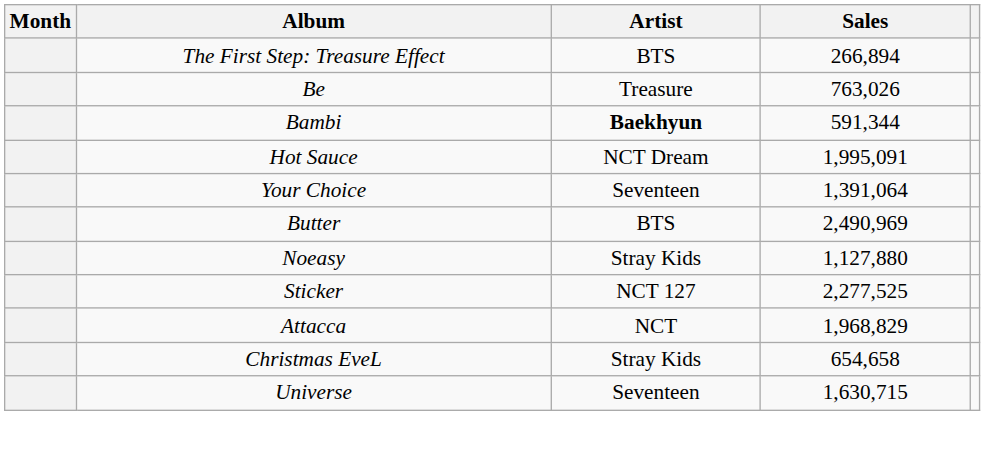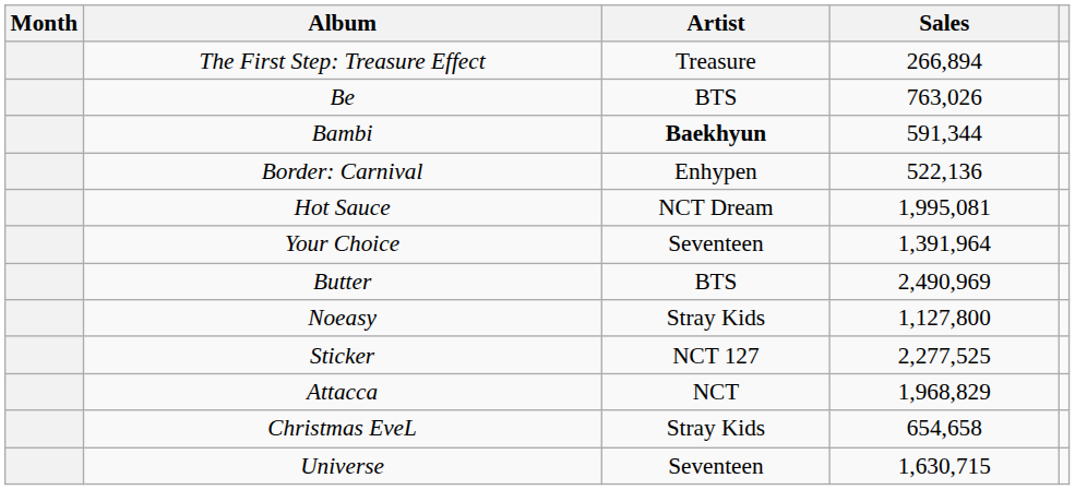 <table class="wikitable plainrowheaders" style="text-align:center">
 <tr>
 <th scope="col">Month</th>
 <th scope="col" width="350">Album</th>
 <th scope="col" width="150">Artist</th>
 <th scope="col" width="150">Sales</th>
 <th scope="col" class="unsortable"></th>
 </tr>
 <tr>
 <th scope="row"></th>
 <td><em>The First Step: Treasure Effect</em></td>
-<td>BTS</td>
+<td>Treasure</td>
 <td>266,894</td>
 <td></td>
 </tr>
 <tr>
 <th scope="row"></th>
 <td><em>Be</em></td>
-<td>Treasure</td>
+<td>BTS</td>
 <td>763,026</td>
 <td></td>
 </tr>
 <tr>
 <th scope="row"></th>
 <td><em>Bambi</em></td>
 <td><strong>Baekhyun</strong></td>
 <td>591,344</td>
 <td></td>
 </tr>
 <tr>
 <th scope="row"></th>
+<td><em>Border: Carnival</em></td>
+<td>Enhypen</td>
+<td>522,136</td>
+<td></td>
+</tr>
+<tr>
+<th scope="row"></th>
 <td><em>Hot Sauce</em></td>
 <td>NCT Dream</td>
-<td>1,995,091</td>
+<td>1,995,081</td>
 <td></td>
 </tr>
 <tr>
 <th scope="row"></th>
 <td><em>Your Choice</em></td>
 <td>Seventeen</td>
-<td>1,391,064</td>
+<td>1,391,964</td>
 <td></td>
 </tr>
 <tr>
 <th scope="row"></th>
 <td><em>Butter</em></td>
 <td>BTS</td>
 <td>2,490,969</td>
 <td></td>
 </tr>
 <tr>
 <th scope="row"></th>
 <td><em>Noeasy</em></td>
 <td>Stray Kids</td>
-<td>1,127,880</td>
+<td>1,127,800</td>
 <td></td>
 </tr>
 <tr>
 <th scope="row"></th>
 <td><em>Sticker</em></td>
 <td>NCT 127</td>
 <td>2,277,525</td>
 <td></td>
 </tr>
 <tr>
 <th scope="row"></th>
 <td><em>Attacca</em></td>
 <td>NCT</td>
 <td>1,968,829</td>
 <td></td>
 </tr>
 <tr>
 <th scope="row"></th>
 <td><em>Christmas EveL</em></td>
 <td>Stray Kids</td>
 <td>654,658</td>
 <td></td>
 </tr>
 <tr>
 <th scope="row"></th>
 <td><em>Universe</em></td>
 <td>Seventeen</td>
 <td>1,630,715</td>
 <td></td>
 </tr>
 </table>
